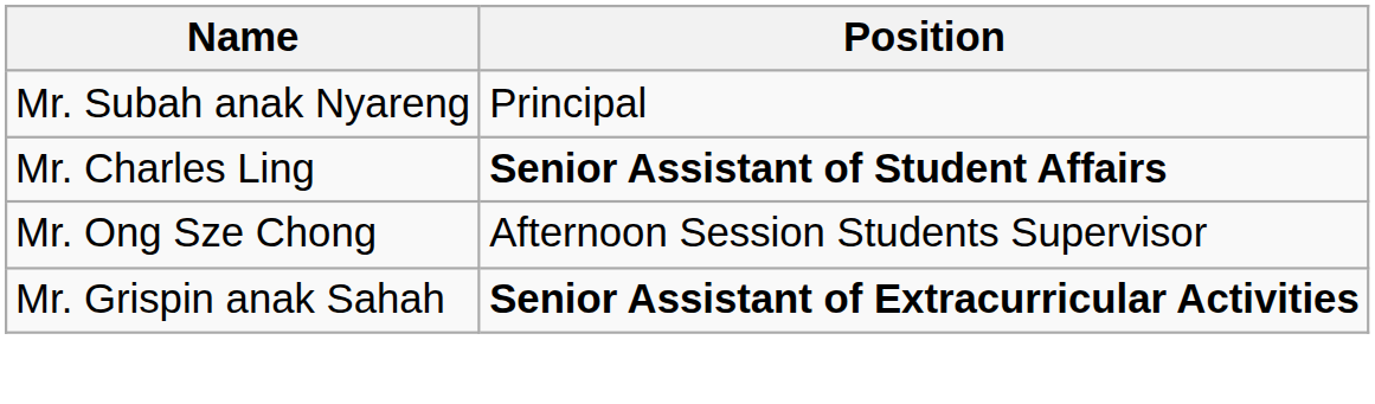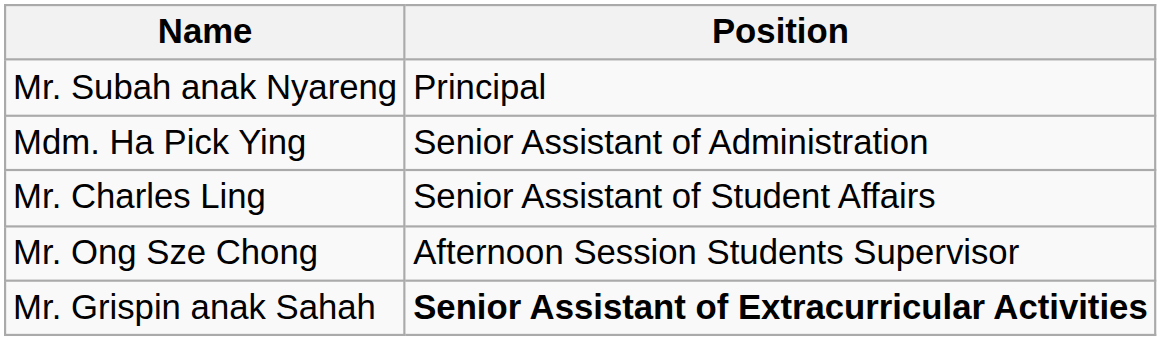 <table class="wikitable">
 <tr>
 <th>Name</th>
 <th>Position</th>
 </tr>
 <tr>
 <td>Mr. Subah anak Nyareng</td>
 <td>Principal</td>
 </tr>
 <tr>
+<td>Mdm. Ha Pick Ying</td>
+<td>Senior Assistant of Administration</td>
+</tr>
+<tr>
 <td>Mr. Charles Ling</td>
-<td><strong>Senior Assistant of Student Affairs</strong></td>
+<td>Senior Assistant of Student Affairs</td>
 </tr>
 <tr>
 <td>Mr. Ong Sze Chong</td>
 <td>Afternoon Session Students Supervisor</td>
 </tr>
 <tr>
 <td>Mr. Grispin anak Sahah</td>
 <td><strong>Senior Assistant of Extracurricular Activities</strong></td>
 </tr>
 </table>
